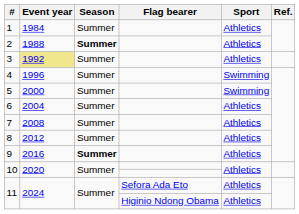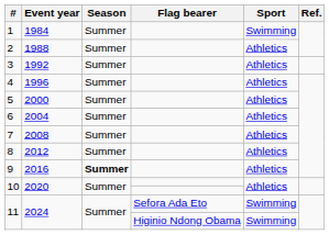 <table class="wikitable sortable">
 <tr>
 <th>#</th>
 <th>Event year</th>
 <th>Season</th>
 <th>Flag bearer</th>
 <th>Sport</th>
 <th>Ref.</th>
 </tr>
 <tr>
 <td>1</td>
 <td><a href='#'>1984</a></td>
 <td>Summer</td>
 <td></td>
-<td><a href='#'>Athletics</a></td>
+<td><a href='#'>Swimming</a></td>
 <td rowspan=2></td>
 </tr>
 <tr>
 <td>2</td>
 <td><a href='#'>1988</a></td>
-<td><strong>Summer</strong></td>
+<td>Summer</td>
 <td></td>
 <td><a href='#'>Athletics</a></td>
 </tr>
 <tr>
 <td>3</td>
-<td style="background: khaki;"><a href='#'>1992</a></td>
+<td><a href='#'>1992</a></td>
 <td>Summer</td>
 <td></td>
 <td><a href='#'>Athletics</a></td>
 <td></td>
 </tr>
 <tr>
 <td>4</td>
 <td><a href='#'>1996</a></td>
 <td>Summer</td>
 <td></td>
-<td><a href='#'>Swimming</a></td>
+<td><a href='#'>Athletics</a></td>
 <td rowspan=6></td>
 </tr>
 <tr>
 <td>5</td>
 <td><a href='#'>2000</a></td>
 <td>Summer</td>
 <td></td>
-<td><a href='#'>Swimming</a></td>
+<td><a href='#'>Athletics</a></td>
 </tr>
 <tr>
 <td>6</td>
 <td><a href='#'>2004</a></td>
 <td>Summer</td>
 <td></td>
 <td><a href='#'>Athletics</a></td>
 </tr>
 <tr>
 <td>7</td>
 <td><a href='#'>2008</a></td>
 <td>Summer</td>
 <td></td>
 <td><a href='#'>Athletics</a></td>
 </tr>
 <tr>
 <td>8</td>
 <td><a href='#'>2012</a></td>
 <td>Summer</td>
 <td></td>
 <td><a href='#'>Athletics</a></td>
 </tr>
 <tr>
 <td>9</td>
 <td><a href='#'>2016</a></td>
 <td><strong>Summer</strong></td>
 <td></td>
 <td><a href='#'>Athletics</a></td>
 </tr>
 <tr>
 <td rowspan=2>10</td>
 <td rowspan=2><a href='#'>2020</a></td>
 <td rowspan=2>Summer</td>
 <td></td>
 <td rowspan=2><a href='#'>Athletics</a></td>
 <td rowspan=2></td>
 </tr>
 <tr>
 <td></td>
 </tr>
 <tr>
 <td rowspan=2>11</td>
 <td rowspan=2><a href='#'>2024</a></td>
 <td rowspan=2>Summer</td>
 <td><a href='#'>Sefora Ada Eto</a></td>
-<td><a href='#'>Athletics</a></td>
+<td><a href='#'>Swimming</a></td>
 <td rowspan=2></td>
 </tr>
 <tr>
 <td><a href='#'>Higinio Ndong Obama</a></td>
-<td><a href='#'>Athletics</a></td>
+<td><a href='#'>Swimming</a></td>
 </tr>
 </table>
